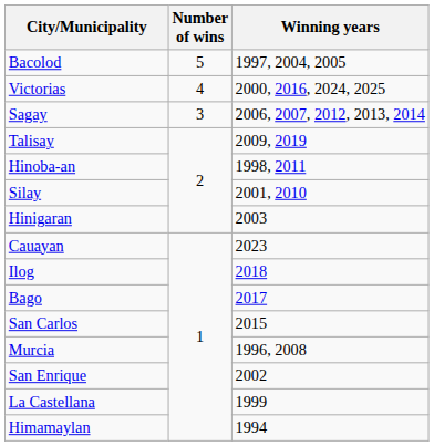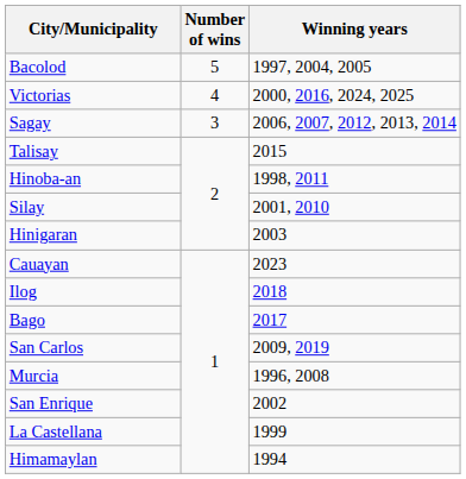 <table class="wikitable sortable" style="font-size: 95%;">
 <tr>
 <th width="150">City/Municipality</th>
 <th width="10">Number of wins</th>
 <th>Winning years</th>
 </tr>
 <tr>
 <td><a href='#'>Bacolod</a></td>
 <td align="center">5</td>
 <td>1997, 2004, 2005</td>
 </tr>
 <tr>
 <td><a href='#'>Victorias</a></td>
 <td align="center">4</td>
 <td>2000, <a href='#'>2016</a>, 2024, 2025</td>
 </tr>
 <tr>
 <td><a href='#'>Sagay</a></td>
 <td align="center">3</td>
 <td>2006, <a href='#'>2007</a>, <a href='#'>2012</a>, 2013, <a href='#'>2014</a></td>
 </tr>
 <tr>
 <td><a href='#'>Talisay</a></td>
 <td align="center" rowspan="4">2</td>
-<td>2009, <a href='#'>2019</a></td>
+<td>2015</td>
 </tr>
 <tr>
 <td><a href='#'>Hinoba-an</a></td>
 <td>1998, <a href='#'>2011</a></td>
 </tr>
 <tr>
 <td><a href='#'>Silay</a></td>
 <td>2001, <a href='#'>2010</a></td>
 </tr>
 <tr>
 <td><a href='#'>Hinigaran</a></td>
 <td>2003</td>
 </tr>
 <tr>
 <td><a href='#'>Cauayan</a></td>
 <td align="center" rowspan="8">1</td>
 <td>2023</td>
 </tr>
 <tr>
 <td><a href='#'>Ilog</a></td>
 <td><a href='#'>2018</a></td>
 </tr>
 <tr>
 <td><a href='#'>Bago</a></td>
 <td><a href='#'>2017</a></td>
 </tr>
 <tr>
 <td><a href='#'>San Carlos</a></td>
-<td>2015</td>
+<td>2009, <a href='#'>2019</a></td>
 </tr>
 <tr>
 <td><a href='#'>Murcia</a></td>
 <td>1996, 2008</td>
 </tr>
 <tr>
 <td><a href='#'>San Enrique</a></td>
 <td>2002</td>
 </tr>
 <tr>
 <td><a href='#'>La Castellana</a></td>
 <td>1999</td>
 </tr>
 <tr>
 <td><a href='#'>Himamaylan</a></td>
 <td>1994</td>
 </tr>
 </table>
